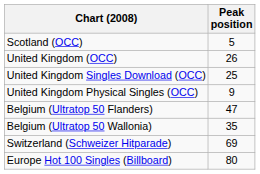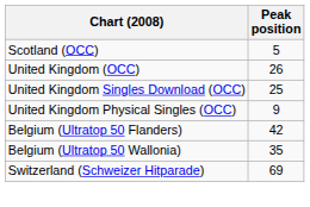 <table class="wikitable">
 <tr>
 <th>Chart (2008)</th>
 <th>Peak<br>position</th>
 </tr>
 <tr>
 <td>Scotland (<a href='#'>OCC</a>)</td>
 <td align="center">5</td>
 </tr>
 <tr>
 <td>United Kingdom (<a href='#'>OCC</a>)</td>
 <td align="center">26</td>
 </tr>
 <tr>
 <td>United Kingdom <a href='#'>Singles Download</a> (<a href='#'>OCC</a>)</td>
 <td align="center">25</td>
 </tr>
 <tr>
 <td>United Kingdom Physical Singles (<a href='#'>OCC</a>)</td>
 <td align="center">9</td>
 </tr>
 <tr>
 <td>Belgium (<a href='#'>Ultratop 50</a> Flanders)</td>
-<td align="center">47</td>
+<td align="center">42</td>
 </tr>
 <tr>
 <td>Belgium (<a href='#'>Ultratop 50</a> Wallonia)</td>
 <td align="center">35</td>
 </tr>
 <tr>
 <td>Switzerland (<a href='#'>Schweizer Hitparade</a>)</td>
 <td align="center">69</td>
 </tr>
-<tr>
-<td>Europe <a href='#'>Hot 100 Singles</a> (<a href='#'>Billboard</a>)</td>
-<td align="center">80</td>
-</tr>
 </table>
